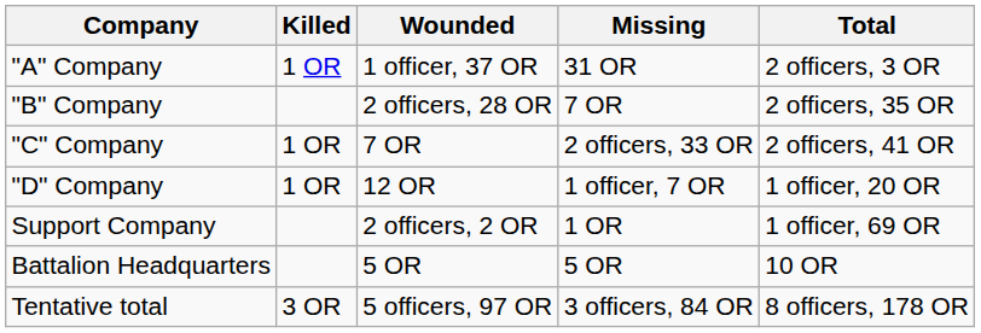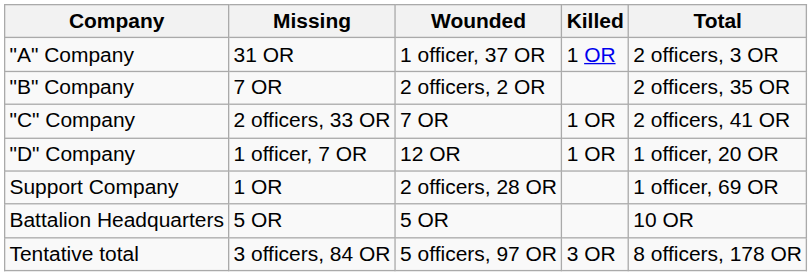 <table class="wikitable">
 <tr>
 <th>Company</th>
+<th>Missing</th>
+<th>Wounded</th>
 <th>Killed</th>
-<th>Wounded</th>
-<th>Missing</th>
 <th>Total</th>
 </tr>
 <tr>
 <td>"A" Company</td>
+<td>31 OR</td>
+<td>1 officer, 37 OR</td>
 <td>1 <a href='#'>OR</a></td>
-<td>1 officer, 37 OR</td>
-<td>31 OR</td>
 <td>2 officers, 3 OR</td>
 </tr>
 <tr>
 <td>"B" Company</td>
+<td>7 OR</td>
+<td>2 officers, 2 OR</td>
 <td></td>
-<td>2 officers, 28 OR</td>
-<td>7 OR</td>
 <td>2 officers, 35 OR</td>
 </tr>
 <tr>
 <td>"C" Company</td>
+<td>2 officers, 33 OR</td>
+<td>7 OR</td>
 <td>1 OR</td>
-<td>7 OR</td>
-<td>2 officers, 33 OR</td>
 <td>2 officers, 41 OR</td>
 </tr>
 <tr>
 <td>"D" Company</td>
+<td>1 officer, 7 OR</td>
+<td>12 OR</td>
 <td>1 OR</td>
-<td>12 OR</td>
-<td>1 officer, 7 OR</td>
 <td>1 officer, 20 OR</td>
 </tr>
 <tr>
 <td>Support Company</td>
+<td>1 OR</td>
+<td>2 officers, 28 OR</td>
 <td></td>
-<td>2 officers, 2 OR</td>
-<td>1 OR</td>
 <td>1 officer, 69 OR</td>
 </tr>
 <tr>
 <td>Battalion Headquarters</td>
-<td></td>
 <td>5 OR</td>
 <td>5 OR</td>
+<td></td>
 <td>10 OR</td>
 </tr>
 <tr>
 <td>Tentative total</td>
+<td>3 officers, 84 OR</td>
+<td>5 officers, 97 OR</td>
 <td>3 OR</td>
-<td>5 officers, 97 OR</td>
-<td>3 officers, 84 OR</td>
 <td>8 officers, 178 OR</td>
 </tr>
 </table>
